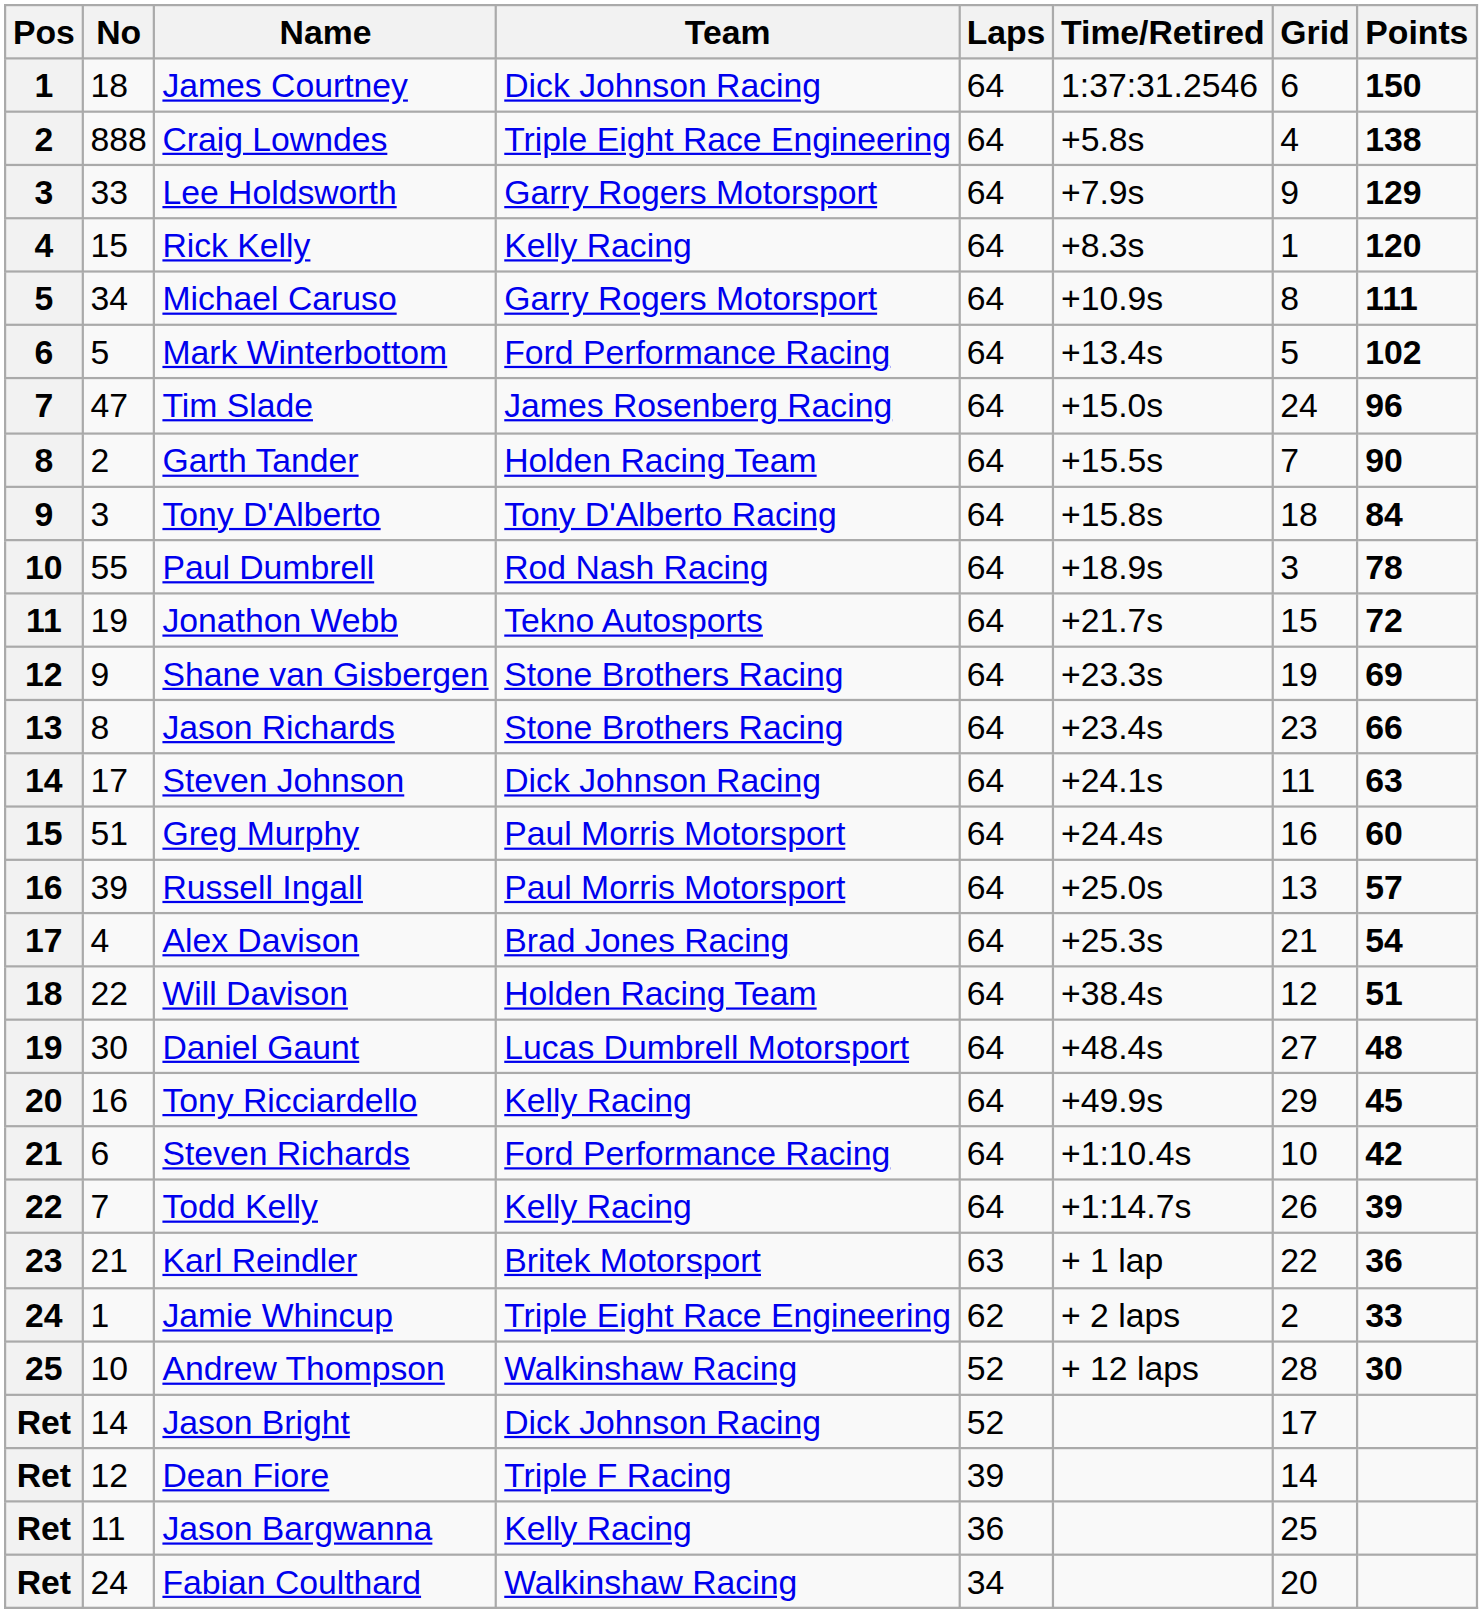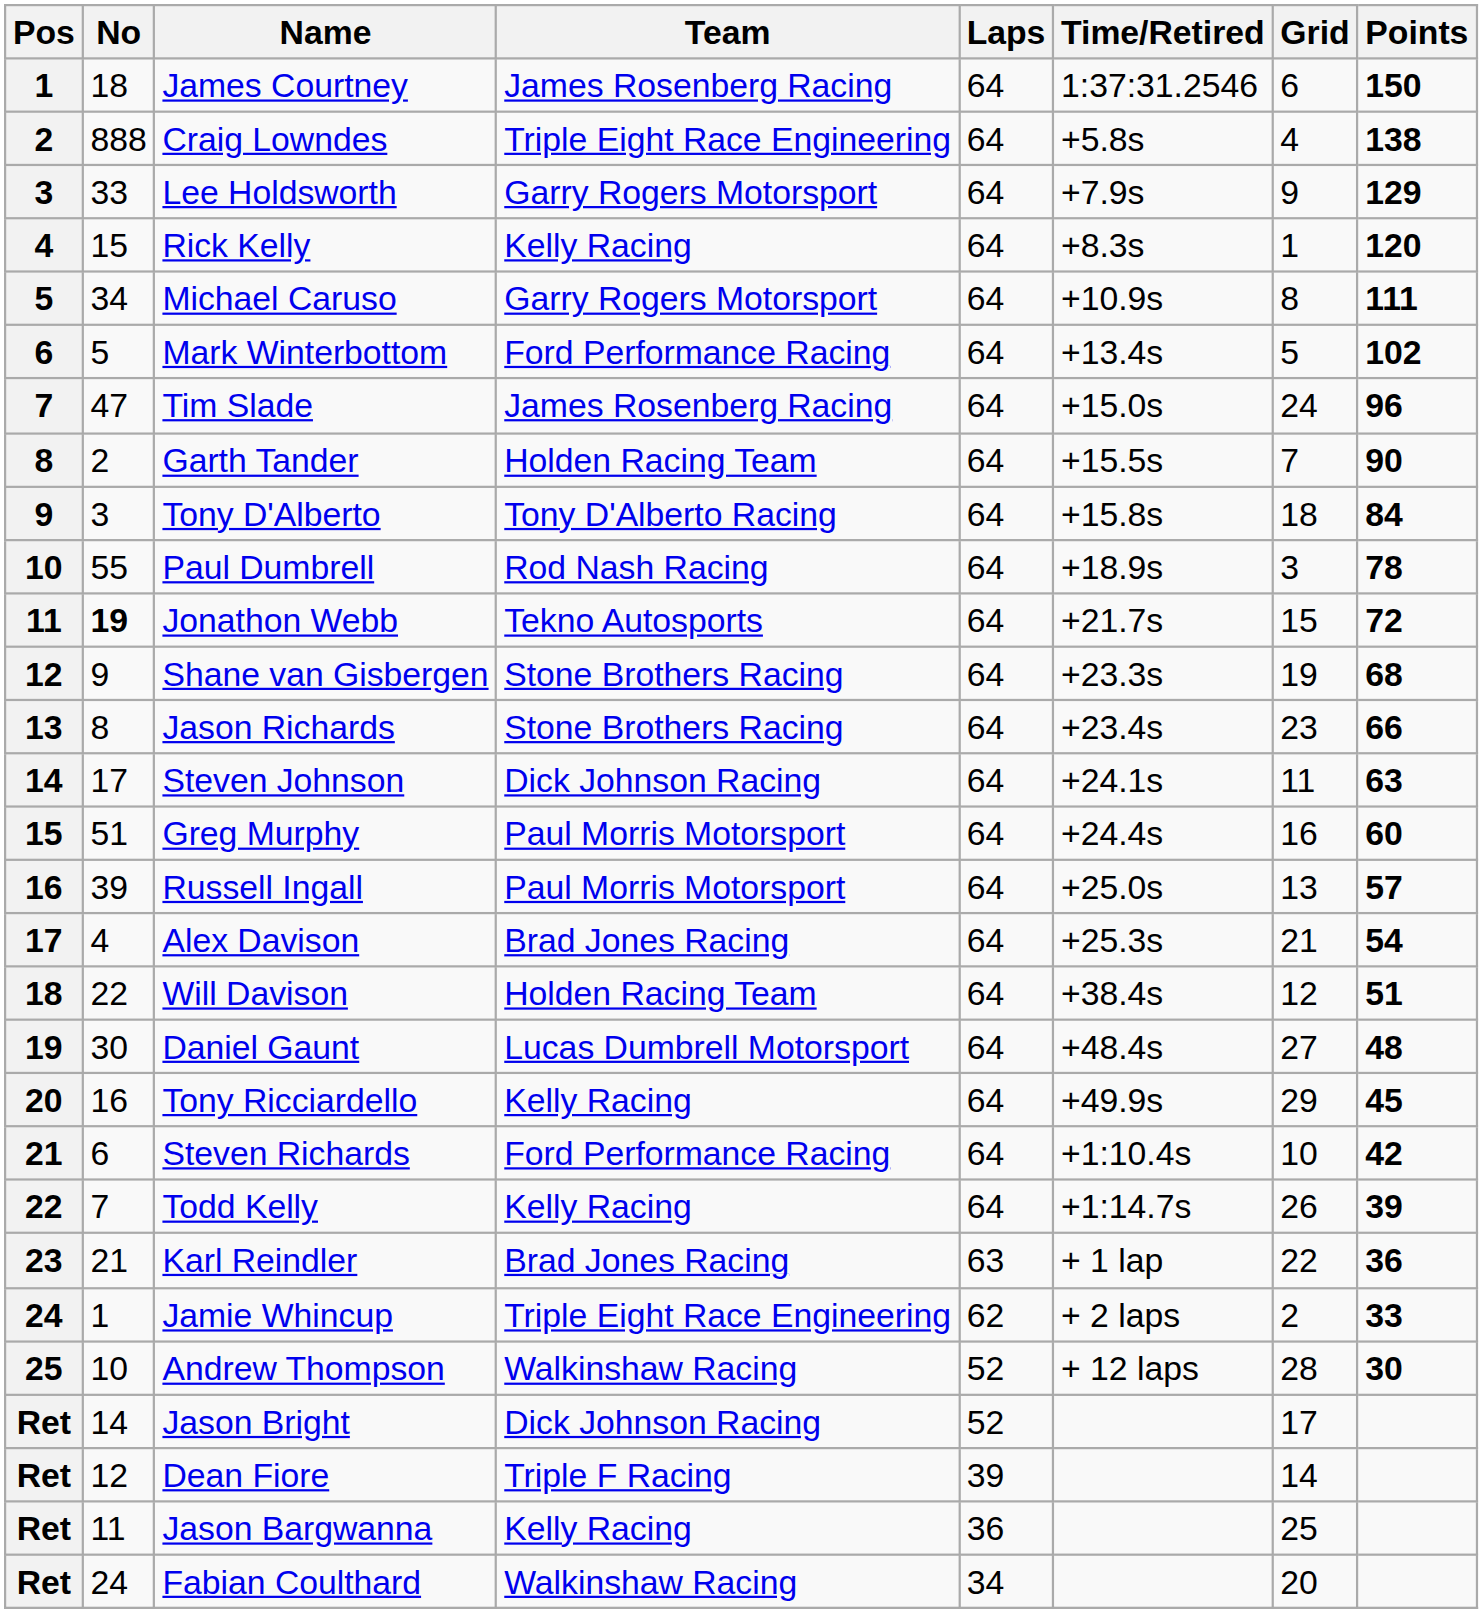 <table class="wikitable" style="font-size: 95%;">
 <tr>
 <th>Pos</th>
 <th>No</th>
 <th>Name</th>
 <th>Team</th>
 <th>Laps</th>
 <th>Time/Retired</th>
 <th>Grid</th>
 <th>Points</th>
 </tr>
 <tr>
 <th>1</th>
 <td>18</td>
 <td><a href='#'>James Courtney</a></td>
-<td><a href='#'>Dick Johnson Racing</a></td>
+<td><a href='#'>James Rosenberg Racing</a></td>
 <td>64</td>
 <td>1:37:31.2546</td>
 <td>6</td>
 <td><strong>150</strong></td>
 </tr>
 <tr>
 <th>2</th>
 <td>888</td>
 <td><a href='#'>Craig Lowndes</a></td>
 <td><a href='#'>Triple Eight Race Engineering</a></td>
 <td>64</td>
 <td>+5.8s</td>
 <td>4</td>
 <td><strong>138</strong></td>
 </tr>
 <tr>
 <th>3</th>
 <td>33</td>
 <td><a href='#'>Lee Holdsworth</a></td>
 <td><a href='#'>Garry Rogers Motorsport</a></td>
 <td>64</td>
 <td>+7.9s</td>
 <td>9</td>
 <td><strong>129</strong></td>
 </tr>
 <tr>
 <th>4</th>
 <td>15</td>
 <td><a href='#'>Rick Kelly</a></td>
 <td><a href='#'>Kelly Racing</a></td>
 <td>64</td>
 <td>+8.3s</td>
 <td>1</td>
 <td><strong>120</strong></td>
 </tr>
 <tr>
 <th>5</th>
 <td>34</td>
 <td><a href='#'>Michael Caruso</a></td>
 <td><a href='#'>Garry Rogers Motorsport</a></td>
 <td>64</td>
 <td>+10.9s</td>
 <td>8</td>
 <td><strong>111</strong></td>
 </tr>
 <tr>
 <th>6</th>
 <td>5</td>
 <td><a href='#'>Mark Winterbottom</a></td>
 <td><a href='#'>Ford Performance Racing</a></td>
 <td>64</td>
 <td>+13.4s</td>
 <td>5</td>
 <td><strong>102</strong></td>
 </tr>
 <tr>
 <th>7</th>
 <td>47</td>
 <td><a href='#'>Tim Slade</a></td>
 <td><a href='#'>James Rosenberg Racing</a></td>
 <td>64</td>
 <td>+15.0s</td>
 <td>24</td>
 <td><strong>96</strong></td>
 </tr>
 <tr>
 <th>8</th>
 <td>2</td>
 <td><a href='#'>Garth Tander</a></td>
 <td><a href='#'>Holden Racing Team</a></td>
 <td>64</td>
 <td>+15.5s</td>
 <td>7</td>
 <td><strong>90</strong></td>
 </tr>
 <tr>
 <th>9</th>
 <td>3</td>
 <td><a href='#'>Tony D'Alberto</a></td>
 <td><a href='#'>Tony D'Alberto Racing</a></td>
 <td>64</td>
 <td>+15.8s</td>
 <td>18</td>
 <td><strong>84</strong></td>
 </tr>
 <tr>
 <th>10</th>
 <td>55</td>
 <td><a href='#'>Paul Dumbrell</a></td>
 <td><a href='#'>Rod Nash Racing</a></td>
 <td>64</td>
 <td>+18.9s</td>
 <td>3</td>
 <td><strong>78</strong></td>
 </tr>
 <tr>
 <th>11</th>
-<td>19</td>
+<td><strong>19</strong></td>
 <td><a href='#'>Jonathon Webb</a></td>
 <td><a href='#'>Tekno Autosports</a></td>
 <td>64</td>
 <td>+21.7s</td>
 <td>15</td>
 <td><strong>72</strong></td>
 </tr>
 <tr>
 <th>12</th>
 <td>9</td>
 <td><a href='#'>Shane van Gisbergen</a></td>
 <td><a href='#'>Stone Brothers Racing</a></td>
 <td>64</td>
 <td>+23.3s</td>
 <td>19</td>
-<td><strong>69</strong></td>
+<td><strong>68</strong></td>
 </tr>
 <tr>
 <th>13</th>
 <td>8</td>
 <td><a href='#'>Jason Richards</a></td>
 <td><a href='#'>Stone Brothers Racing</a></td>
 <td>64</td>
 <td>+23.4s</td>
 <td>23</td>
 <td><strong>66</strong></td>
 </tr>
 <tr>
 <th>14</th>
 <td>17</td>
 <td><a href='#'>Steven Johnson</a></td>
 <td><a href='#'>Dick Johnson Racing</a></td>
 <td>64</td>
 <td>+24.1s</td>
 <td>11</td>
 <td><strong>63</strong></td>
 </tr>
 <tr>
 <th>15</th>
 <td>51</td>
 <td><a href='#'>Greg Murphy</a></td>
 <td><a href='#'>Paul Morris Motorsport</a></td>
 <td>64</td>
 <td>+24.4s</td>
 <td>16</td>
 <td><strong>60</strong></td>
 </tr>
 <tr>
 <th>16</th>
 <td>39</td>
 <td><a href='#'>Russell Ingall</a></td>
 <td><a href='#'>Paul Morris Motorsport</a></td>
 <td>64</td>
 <td>+25.0s</td>
 <td>13</td>
 <td><strong>57</strong></td>
 </tr>
 <tr>
 <th>17</th>
 <td>4</td>
 <td><a href='#'>Alex Davison</a></td>
 <td><a href='#'>Brad Jones Racing</a></td>
 <td>64</td>
 <td>+25.3s</td>
 <td>21</td>
 <td><strong>54</strong></td>
 </tr>
 <tr>
 <th>18</th>
 <td>22</td>
 <td><a href='#'>Will Davison</a></td>
 <td><a href='#'>Holden Racing Team</a></td>
 <td>64</td>
 <td>+38.4s</td>
 <td>12</td>
 <td><strong>51</strong></td>
 </tr>
 <tr>
 <th>19</th>
 <td>30</td>
 <td><a href='#'>Daniel Gaunt</a></td>
 <td><a href='#'>Lucas Dumbrell Motorsport</a></td>
 <td>64</td>
 <td>+48.4s</td>
 <td>27</td>
 <td><strong>48</strong></td>
 </tr>
 <tr>
 <th>20</th>
 <td>16</td>
 <td><a href='#'>Tony Ricciardello</a></td>
 <td><a href='#'>Kelly Racing</a></td>
 <td>64</td>
 <td>+49.9s</td>
 <td>29</td>
 <td><strong>45</strong></td>
 </tr>
 <tr>
 <th>21</th>
 <td>6</td>
 <td><a href='#'>Steven Richards</a></td>
 <td><a href='#'>Ford Performance Racing</a></td>
 <td>64</td>
 <td>+1:10.4s</td>
 <td>10</td>
 <td><strong>42</strong></td>
 </tr>
 <tr>
 <th>22</th>
 <td>7</td>
 <td><a href='#'>Todd Kelly</a></td>
 <td><a href='#'>Kelly Racing</a></td>
 <td>64</td>
 <td>+1:14.7s</td>
 <td>26</td>
 <td><strong>39</strong></td>
 </tr>
 <tr>
 <th>23</th>
 <td>21</td>
 <td><a href='#'>Karl Reindler</a></td>
-<td><a href='#'>Britek Motorsport</a></td>
+<td><a href='#'>Brad Jones Racing</a></td>
 <td>63</td>
 <td>+ 1 lap</td>
 <td>22</td>
 <td><strong>36</strong></td>
 </tr>
 <tr>
 <th>24</th>
 <td>1</td>
 <td><a href='#'>Jamie Whincup</a></td>
 <td><a href='#'>Triple Eight Race Engineering</a></td>
 <td>62</td>
 <td>+ 2 laps</td>
 <td>2</td>
 <td><strong>33</strong></td>
 </tr>
 <tr>
 <th>25</th>
 <td>10</td>
 <td><a href='#'>Andrew Thompson</a></td>
 <td><a href='#'>Walkinshaw Racing</a></td>
 <td>52</td>
 <td>+ 12 laps</td>
 <td>28</td>
 <td><strong>30</strong></td>
 </tr>
 <tr>
 <th>Ret</th>
 <td>14</td>
 <td><a href='#'>Jason Bright</a></td>
 <td><a href='#'>Dick Johnson Racing</a></td>
 <td>52</td>
 <td></td>
 <td>17</td>
 <td></td>
 </tr>
 <tr>
 <th>Ret</th>
 <td>12</td>
 <td><a href='#'>Dean Fiore</a></td>
 <td><a href='#'>Triple F Racing</a></td>
 <td>39</td>
 <td></td>
 <td>14</td>
 <td></td>
 </tr>
 <tr>
 <th>Ret</th>
 <td>11</td>
 <td><a href='#'>Jason Bargwanna</a></td>
 <td><a href='#'>Kelly Racing</a></td>
 <td>36</td>
 <td></td>
 <td>25</td>
 <td></td>
 </tr>
 <tr>
 <th>Ret</th>
 <td>24</td>
 <td><a href='#'>Fabian Coulthard</a></td>
 <td><a href='#'>Walkinshaw Racing</a></td>
 <td>34</td>
 <td></td>
 <td>20</td>
 <td></td>
 </tr>
 <tr>
 </tr>
 </table>
